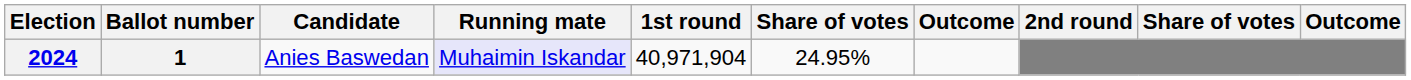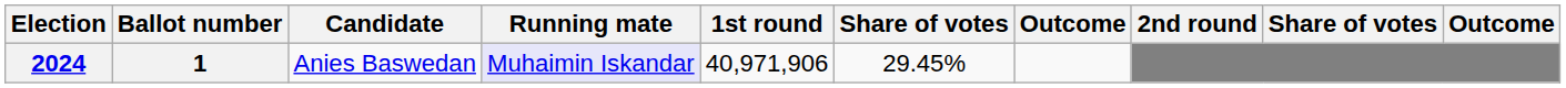 <table class="wikitable">
 <tr>
 <th>Election</th>
 <th>Ballot number</th>
 <th>Candidate</th>
 <th>Running mate</th>
 <th>1st round<br></th>
 <th>Share of votes</th>
 <th>Outcome</th>
 <th>2nd round<br></th>
 <th>Share of votes</th>
 <th>Outcome</th>
 </tr>
 <tr>
 <th><a href='#'>2024</a></th>
 <th>1</th>
 <td><a href='#'>Anies Baswedan</a></td>
 <td style="background: lavender;"><a href='#'>Muhaimin Iskandar</a></td>
-<td>40,971,904</td>
-<td align=center>24.95%</td>
+<td>40,971,906</td>
+<td align=center>29.45%</td>
 <td></td>
 <td colspan="3" bgcolor="grey"></td>
 </tr>
 </table>
